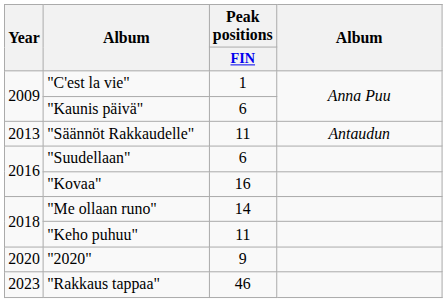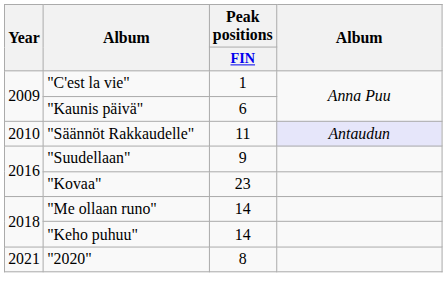 <table class="wikitable">
 <tr>
 <th align="center" rowspan="2" width="10">Year</th>
 <th align="center" rowspan="2" width="160">Album</th>
 <th align="center" colspan="1" width="20">Peak positions</th>
 <th align="center" rowspan="2" width="160">Album</th>
 </tr>
 <tr>
 <th scope="col" style="width:3em;font-size:90%;"><a href='#'>FIN</a><br></th>
 </tr>
 <tr>
 <td style="text-align:center;" rowspan=2>2009</td>
 <td>"C'est la vie"</td>
 <td style="text-align:center;">1</td>
 <td style="text-align:center;" rowspan=2><em>Anna Puu</em></td>
 </tr>
 <tr>
 <td>"Kaunis päivä"</td>
 <td style="text-align:center;">6</td>
 </tr>
 <tr>
-<td style="text-align:center;">2013</td>
+<td style="text-align:center;">2010</td>
 <td>"Säännöt Rakkaudelle"</td>
 <td style="text-align:center;">11</td>
-<td style="text-align:center;"><em>Antaudun</em></td>
+<td style="background: lavender; text-align:center;"><em>Antaudun</em></td>
 </tr>
 <tr>
 <td style="text-align:center;" rowspan="2">2016</td>
 <td>"Suudellaan"</td>
-<td style="text-align:center;">6</td>
+<td style="text-align:center;">9</td>
 <td style="text-align:center;"></td>
 </tr>
 <tr>
 <td>"Kovaa"</td>
-<td style="text-align:center;">16</td>
+<td style="text-align:center;">23</td>
 <td style="text-align:center;"></td>
 </tr>
 <tr>
 <td style="text-align:center;" rowspan="2">2018</td>
 <td>"Me ollaan runo"</td>
 <td style="text-align:center;">14</td>
 <td style="text-align:center;"></td>
 </tr>
 <tr>
 <td>"Keho puhuu"</td>
-<td style="text-align:center;">11</td>
+<td style="text-align:center;">14</td>
 <td style="text-align:center;"></td>
 </tr>
 <tr>
-<td style="text-align:center;">2020</td>
+<td style="text-align:center;">2021</td>
 <td>"2020"<br></td>
-<td style="text-align:center;">9<br></td>
-<td style="text-align:center;"></td>
-</tr>
-<tr>
-<td style="text-align:center;">2023</td>
-<td>"Rakkaus tappaa"</td>
-<td style="text-align:center;">46<br></td>
+<td style="text-align:center;">8<br></td>
 <td style="text-align:center;"></td>
 </tr>
 </table>
